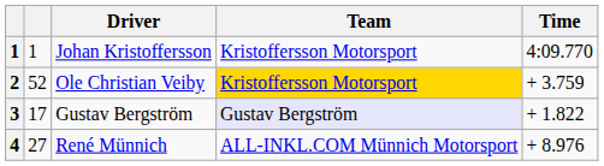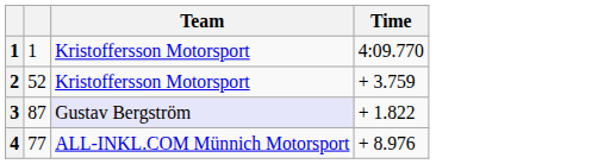 <table class="wikitable" style="font-size:95%">
 <tr>
 <th></th>
 <th></th>
-<th>Driver</th>
 <th>Team</th>
 <th>Time</th>
 </tr>
 <tr>
 <th>1</th>
 <td>1</td>
-<td> <a href='#'>Johan Kristoffersson</a></td>
 <td><a href='#'>Kristoffersson Motorsport</a></td>
 <td>4:09.770</td>
 </tr>
 <tr>
 <th>2</th>
 <td>52</td>
-<td> <a href='#'>Ole Christian Veiby</a></td>
-<td style="background: gold;"><a href='#'>Kristoffersson Motorsport</a></td>
+<td><a href='#'>Kristoffersson Motorsport</a></td>
 <td>+ 3.759</td>
 </tr>
 <tr>
 <th>3</th>
-<td>17</td>
-<td> Gustav Bergström</td>
+<td>87</td>
 <td style="background: lavender;">Gustav Bergström</td>
 <td>+ 1.822</td>
 </tr>
 <tr>
 <th>4</th>
-<td>27</td>
-<td> <a href='#'>René Münnich</a></td>
+<td>77</td>
 <td><a href='#'>ALL-INKL.COM Münnich Motorsport</a></td>
 <td>+ 8.976</td>
 </tr>
 </table>
